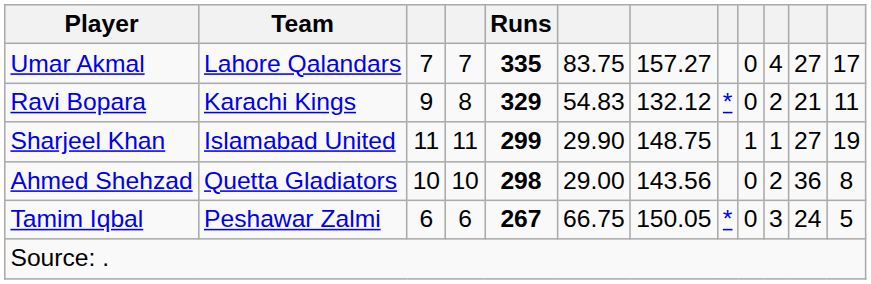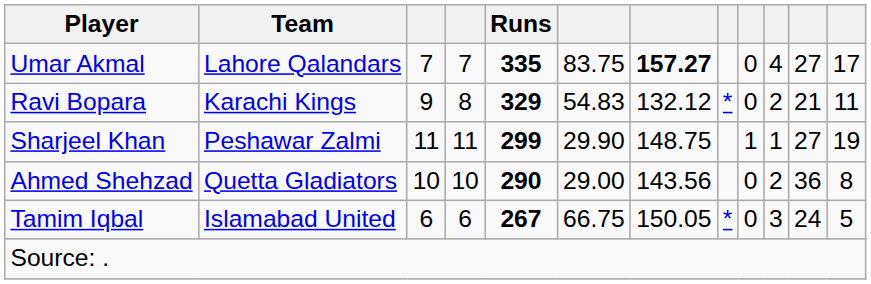 <table class="wikitable sortable" style="text-align: center;">
 <tr>
 <th class="unsortable">Player</th>
 <th>Team</th>
 <th></th>
 <th></th>
 <th>Runs</th>
 <th></th>
 <th></th>
 <th></th>
 <th></th>
 <th></th>
 <th></th>
 <th></th>
 </tr>
 <tr>
 <td style="text-align:left"><a href='#'>Umar Akmal</a></td>
 <td style="text-align:left"><a href='#'>Lahore Qalandars</a></td>
 <td>7</td>
 <td>7</td>
 <td><strong>335</strong></td>
 <td>83.75</td>
-<td>157.27</td>
+<td><strong>157.27</strong></td>
 <td><a href='#'></a></td>
 <td>0</td>
 <td>4</td>
 <td>27</td>
 <td>17</td>
 </tr>
 <tr>
 <td style="text-align:left"><a href='#'>Ravi Bopara</a></td>
 <td style="text-align:left"><a href='#'>Karachi Kings</a></td>
 <td>9</td>
 <td>8</td>
 <td><strong>329</strong></td>
 <td>54.83</td>
 <td>132.12</td>
 <td><a href='#'>*</a></td>
 <td>0</td>
 <td>2</td>
 <td>21</td>
 <td>11</td>
 </tr>
 <tr>
 <td style="text-align:left"><a href='#'>Sharjeel Khan</a></td>
-<td style="text-align:left"><a href='#'>Islamabad United</a></td>
+<td style="text-align:left"><a href='#'>Peshawar Zalmi</a></td>
 <td>11</td>
 <td>11</td>
 <td><strong>299</strong></td>
 <td>29.90</td>
 <td>148.75</td>
 <td><a href='#'></a></td>
 <td>1</td>
 <td>1</td>
 <td>27</td>
 <td>19</td>
 </tr>
 <tr>
 <td style="text-align:left"><a href='#'>Ahmed Shehzad</a></td>
 <td style="text-align:left"><a href='#'>Quetta Gladiators</a></td>
 <td>10</td>
 <td>10</td>
-<td><strong>298</strong></td>
+<td><strong>290</strong></td>
 <td>29.00</td>
 <td>143.56</td>
 <td><a href='#'></a></td>
 <td>0</td>
 <td>2</td>
 <td>36</td>
 <td>8</td>
 </tr>
 <tr>
 <td style="text-align:left"><a href='#'>Tamim Iqbal</a></td>
-<td style="text-align:left"><a href='#'>Peshawar Zalmi</a></td>
+<td style="text-align:left"><a href='#'>Islamabad United</a></td>
 <td>6</td>
 <td>6</td>
 <td><strong>267</strong></td>
 <td>66.75</td>
 <td>150.05</td>
 <td><a href='#'>*</a></td>
 <td>0</td>
 <td>3</td>
 <td>24</td>
 <td>5</td>
 </tr>
 <tr>
 <td style="text-align:left" colspan="12">Source: .</td>
 </tr>
 </table>
